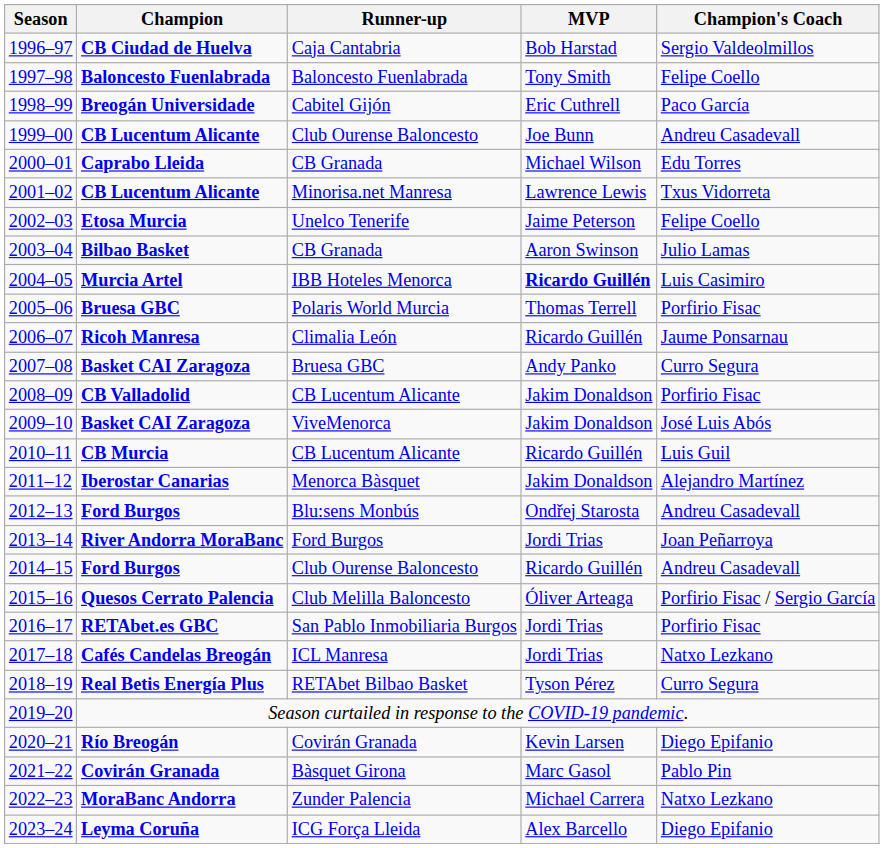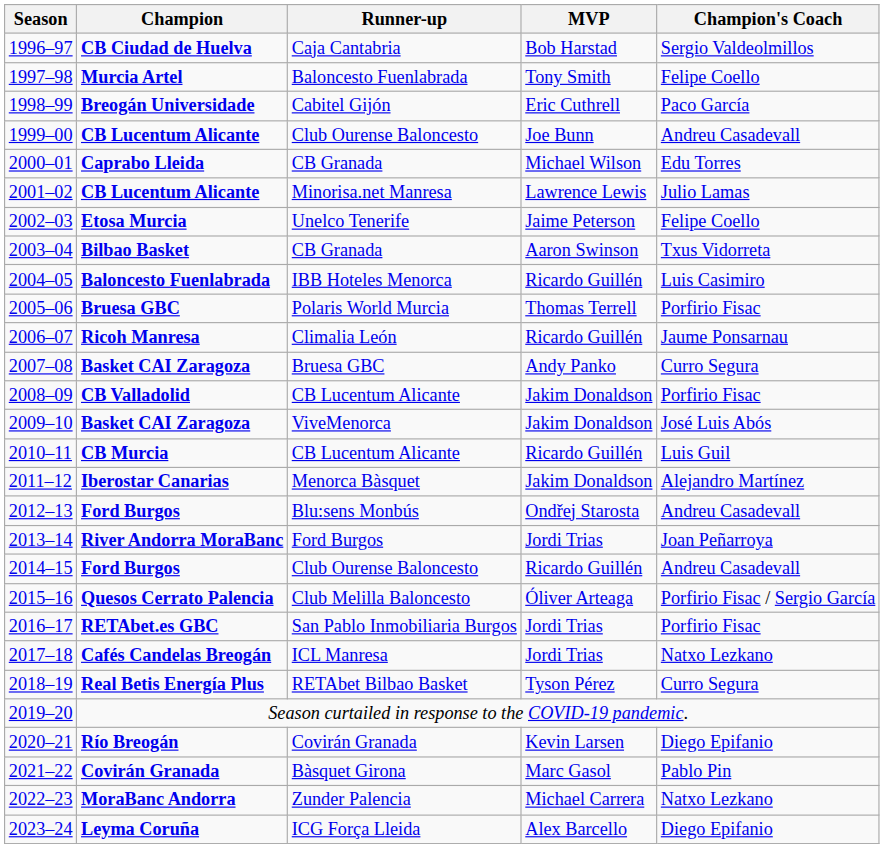 <table class="wikitable">
 <tr>
 <th>Season</th>
 <th>Champion</th>
 <th>Runner-up</th>
 <th>MVP</th>
 <th>Champion's Coach</th>
 </tr>
 <tr>
 <td><a href='#'>1996–97</a></td>
 <td><strong><a href='#'>CB Ciudad de Huelva</a></strong></td>
 <td><a href='#'>Caja Cantabria</a></td>
 <td> <a href='#'>Bob Harstad</a></td>
 <td> <a href='#'>Sergio Valdeolmillos</a></td>
 </tr>
 <tr>
 <td><a href='#'>1997–98</a></td>
-<td><strong><a href='#'>Baloncesto Fuenlabrada</a></strong></td>
+<td><strong><a href='#'>Murcia Artel</a></strong></td>
 <td><a href='#'>Baloncesto Fuenlabrada</a></td>
 <td> <a href='#'>Tony Smith</a></td>
 <td> <a href='#'>Felipe Coello</a></td>
 </tr>
 <tr>
 <td><a href='#'>1998–99</a></td>
 <td><strong><a href='#'>Breogán Universidade</a></strong></td>
 <td><a href='#'>Cabitel Gijón</a></td>
 <td> <a href='#'>Eric Cuthrell</a></td>
 <td> <a href='#'>Paco García</a></td>
 </tr>
 <tr>
 <td><a href='#'>1999–00</a></td>
 <td><strong><a href='#'>CB Lucentum Alicante</a></strong></td>
 <td><a href='#'>Club Ourense Baloncesto</a></td>
 <td> <a href='#'>Joe Bunn</a></td>
 <td> <a href='#'>Andreu Casadevall</a></td>
 </tr>
 <tr>
 <td><a href='#'>2000–01</a></td>
 <td><strong><a href='#'>Caprabo Lleida</a></strong></td>
 <td><a href='#'>CB Granada</a></td>
 <td> <a href='#'>Michael Wilson</a></td>
 <td> <a href='#'>Edu Torres</a></td>
 </tr>
 <tr>
 <td><a href='#'>2001–02</a></td>
 <td><strong><a href='#'>CB Lucentum Alicante</a></strong></td>
 <td><a href='#'>Minorisa.net Manresa</a></td>
 <td> <a href='#'>Lawrence Lewis</a></td>
-<td> <a href='#'>Txus Vidorreta</a></td>
+<td> <a href='#'>Julio Lamas</a></td>
 </tr>
 <tr>
 <td><a href='#'>2002–03</a></td>
 <td><strong><a href='#'>Etosa Murcia</a></strong></td>
 <td><a href='#'>Unelco Tenerife</a></td>
 <td> <a href='#'>Jaime Peterson</a></td>
 <td> <a href='#'>Felipe Coello</a></td>
 </tr>
 <tr>
 <td><a href='#'>2003–04</a></td>
 <td><strong><a href='#'>Bilbao Basket</a></strong></td>
 <td><a href='#'>CB Granada</a></td>
 <td> <a href='#'>Aaron Swinson</a></td>
-<td> <a href='#'>Julio Lamas</a></td>
+<td> <a href='#'>Txus Vidorreta</a></td>
 </tr>
 <tr>
 <td><a href='#'>2004–05</a></td>
-<td><strong><a href='#'>Murcia Artel</a></strong></td>
+<td><strong><a href='#'>Baloncesto Fuenlabrada</a></strong></td>
 <td><a href='#'>IBB Hoteles Menorca</a></td>
-<td><strong> <a href='#'>Ricardo Guillén</a></strong></td>
+<td> <a href='#'>Ricardo Guillén</a></td>
 <td> <a href='#'>Luis Casimiro</a></td>
 </tr>
 <tr>
 <td><a href='#'>2005–06</a></td>
 <td><strong><a href='#'>Bruesa GBC</a></strong></td>
 <td><a href='#'>Polaris World Murcia</a></td>
 <td> <a href='#'>Thomas Terrell</a></td>
 <td> <a href='#'>Porfirio Fisac</a></td>
 </tr>
 <tr>
 <td><a href='#'>2006–07</a></td>
 <td><strong><a href='#'>Ricoh Manresa</a></strong></td>
 <td><a href='#'>Climalia León</a></td>
 <td> <a href='#'>Ricardo Guillén</a></td>
 <td> <a href='#'>Jaume Ponsarnau</a></td>
 </tr>
 <tr>
 <td><a href='#'>2007–08</a></td>
 <td><strong><a href='#'>Basket CAI Zaragoza</a></strong></td>
 <td><a href='#'>Bruesa GBC</a></td>
 <td> <a href='#'>Andy Panko</a></td>
 <td> <a href='#'>Curro Segura</a></td>
 </tr>
 <tr>
 <td><a href='#'>2008–09</a></td>
 <td><strong><a href='#'>CB Valladolid</a></strong></td>
 <td><a href='#'>CB Lucentum Alicante</a></td>
 <td> <a href='#'>Jakim Donaldson</a></td>
 <td> <a href='#'>Porfirio Fisac</a></td>
 </tr>
 <tr>
 <td><a href='#'>2009–10</a></td>
 <td><strong><a href='#'>Basket CAI Zaragoza</a></strong></td>
 <td><a href='#'>ViveMenorca</a></td>
 <td> <a href='#'>Jakim Donaldson</a></td>
 <td> <a href='#'>José Luis Abós</a></td>
 </tr>
 <tr>
 <td><a href='#'>2010–11</a></td>
 <td><strong><a href='#'>CB Murcia</a></strong></td>
 <td><a href='#'>CB Lucentum Alicante</a></td>
 <td> <a href='#'>Ricardo Guillén</a></td>
 <td> <a href='#'>Luis Guil</a></td>
 </tr>
 <tr>
 <td><a href='#'>2011–12</a></td>
 <td><strong><a href='#'>Iberostar Canarias</a></strong></td>
 <td><a href='#'>Menorca Bàsquet</a></td>
 <td> <a href='#'>Jakim Donaldson</a></td>
 <td> <a href='#'>Alejandro Martínez</a></td>
 </tr>
 <tr>
 <td><a href='#'>2012–13</a></td>
 <td><strong><a href='#'>Ford Burgos</a></strong></td>
 <td><a href='#'>Blu:sens Monbús</a></td>
 <td> <a href='#'>Ondřej Starosta</a></td>
 <td> <a href='#'>Andreu Casadevall</a></td>
 </tr>
 <tr>
 <td><a href='#'>2013–14</a></td>
 <td><strong><a href='#'>River Andorra MoraBanc</a></strong></td>
 <td><a href='#'>Ford Burgos</a></td>
 <td> <a href='#'>Jordi Trias</a></td>
 <td> <a href='#'>Joan Peñarroya</a></td>
 </tr>
 <tr>
 <td><a href='#'>2014–15</a></td>
 <td><strong><a href='#'>Ford Burgos</a></strong></td>
 <td><a href='#'>Club Ourense Baloncesto</a></td>
 <td> <a href='#'>Ricardo Guillén</a></td>
 <td> <a href='#'>Andreu Casadevall</a></td>
 </tr>
 <tr>
 <td><a href='#'>2015–16</a></td>
 <td><strong><a href='#'>Quesos Cerrato Palencia</a></strong></td>
 <td><a href='#'>Club Melilla Baloncesto</a></td>
 <td> <a href='#'>Óliver Arteaga</a></td>
 <td> <a href='#'>Porfirio Fisac</a> /  <a href='#'>Sergio García</a></td>
 </tr>
 <tr>
 <td><a href='#'>2016–17</a></td>
 <td><strong><a href='#'>RETAbet.es GBC</a></strong></td>
 <td><a href='#'>San Pablo Inmobiliaria Burgos</a></td>
 <td> <a href='#'>Jordi Trias</a></td>
 <td> <a href='#'>Porfirio Fisac</a></td>
 </tr>
 <tr>
 <td><a href='#'>2017–18</a></td>
 <td><strong><a href='#'>Cafés Candelas Breogán</a></strong></td>
 <td><a href='#'>ICL Manresa</a></td>
 <td> <a href='#'>Jordi Trias</a></td>
 <td> <a href='#'>Natxo Lezkano</a></td>
 </tr>
 <tr>
 <td><a href='#'>2018–19</a></td>
 <td><strong><a href='#'>Real Betis Energía Plus</a></strong></td>
 <td><a href='#'>RETAbet Bilbao Basket</a></td>
 <td> <a href='#'>Tyson Pérez</a></td>
 <td> <a href='#'>Curro Segura</a></td>
 </tr>
 <tr>
 <td><a href='#'>2019–20</a></td>
 <td colspan="4" style="text-align:center;"><em>Season curtailed in response to the <a href='#'>COVID-19 pandemic</a></em>.</td>
 </tr>
 <tr>
 <td><a href='#'>2020–21</a></td>
 <td><strong><a href='#'>Río Breogán</a></strong></td>
 <td><a href='#'>Covirán Granada</a></td>
 <td> <a href='#'>Kevin Larsen</a></td>
 <td> <a href='#'>Diego Epifanio</a></td>
 </tr>
 <tr>
 <td><a href='#'>2021–22</a></td>
 <td><strong><a href='#'>Covirán Granada</a></strong></td>
 <td><a href='#'>Bàsquet Girona</a></td>
 <td> <a href='#'>Marc Gasol</a></td>
 <td> <a href='#'>Pablo Pin</a></td>
 </tr>
 <tr>
 <td><a href='#'>2022–23</a></td>
 <td><strong><a href='#'>MoraBanc Andorra</a></strong></td>
 <td><a href='#'>Zunder Palencia</a></td>
 <td> <a href='#'>Michael Carrera</a></td>
 <td> <a href='#'>Natxo Lezkano</a></td>
 </tr>
 <tr>
 <td><a href='#'>2023–24</a></td>
 <td><strong><a href='#'>Leyma Coruña</a></strong></td>
 <td><a href='#'>ICG Força Lleida</a></td>
 <td> <a href='#'>Alex Barcello</a></td>
 <td> <a href='#'>Diego Epifanio</a></td>
 </tr>
 </table>
